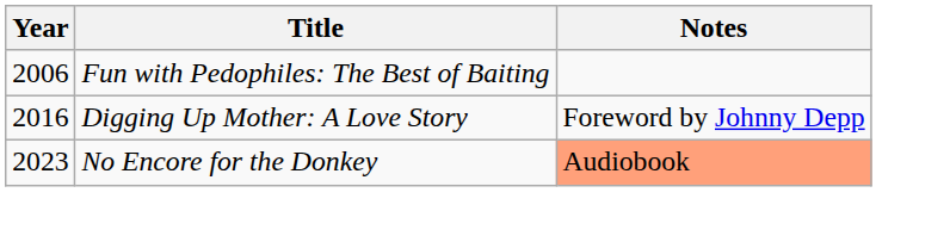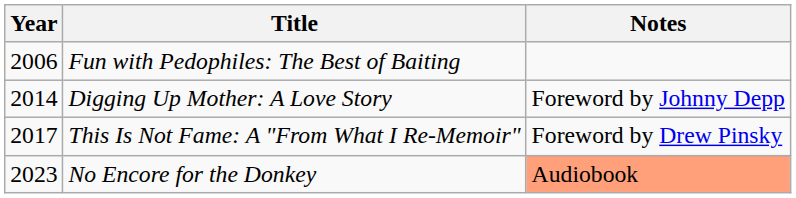 <table class="wikitable sortable">
 <tr>
 <th>Year</th>
 <th>Title</th>
 <th>Notes</th>
 </tr>
 <tr>
 <td>2006</td>
 <td><em>Fun with Pedophiles: The Best of Baiting</em></td>
 <td></td>
 </tr>
 <tr>
-<td>2016</td>
+<td>2014</td>
 <td><em>Digging Up Mother: A Love Story</em></td>
 <td>Foreword by <a href='#'>Johnny Depp</a></td>
+</tr>
+<tr>
+<td>2017</td>
+<td><em>This Is Not Fame: A "From What I Re-Memoir"</em></td>
+<td>Foreword by <a href='#'>Drew Pinsky</a></td>
 </tr>
 <tr>
 <td>2023</td>
 <td><em>No Encore for the Donkey</em></td>
 <td style="background: lightsalmon;">Audiobook</td>
 </tr>
 </table>
